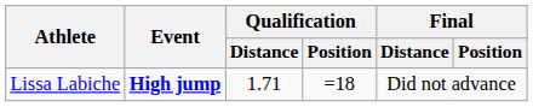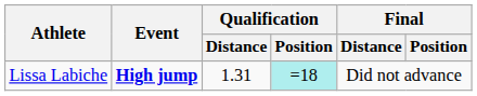 <table class=wikitable style="font-size:90%">
 <tr>
 <th rowspan="2">Athlete</th>
 <th rowspan="2">Event</th>
 <th colspan="2">Qualification</th>
 <th colspan="2">Final</th>
 </tr>
 <tr style="font-size:95%">
 <th>Distance</th>
 <th>Position</th>
 <th>Distance</th>
 <th>Position</th>
 </tr>
 <tr align=center>
 <td align=left><a href='#'>Lissa Labiche</a></td>
 <td style="text-align:left;"><strong><a href='#'>High jump</a></strong></td>
-<td>1.71</td>
-<td>=18</td>
+<td>1.31</td>
+<td style="background: paleturquoise;">=18</td>
 <td colspan=2>Did not advance</td>
 </tr>
 </table>
